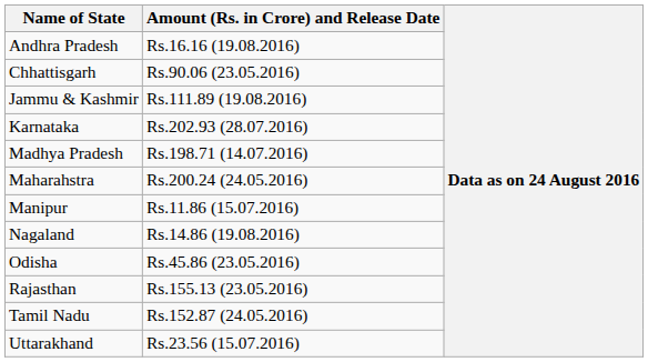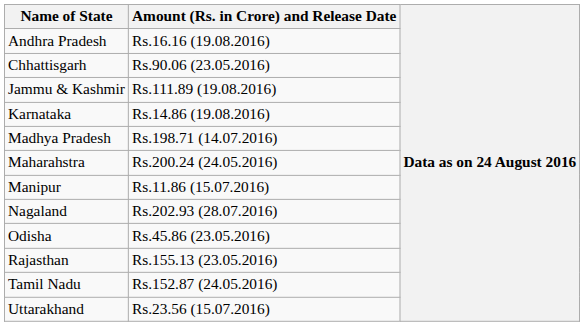 <table class="wikitable">
 <tr>
 <th>Name of State</th>
 <th><strong>Amount (Rs. in Crore) and Release Date</strong></th>
 <th rowspan="13">Data as on 24 August 2016</th>
 </tr>
 <tr>
 <td>Andhra Pradesh</td>
 <td>Rs.16.16 (19.08.2016)</td>
 </tr>
 <tr>
 <td>Chhattisgarh</td>
 <td>Rs.90.06 (23.05.2016)</td>
 </tr>
 <tr>
 <td>Jammu & Kashmir</td>
 <td>Rs.111.89 (19.08.2016)</td>
 </tr>
 <tr>
 <td>Karnataka</td>
-<td>Rs.202.93 (28.07.2016)</td>
+<td>Rs.14.86 (19.08.2016)</td>
 </tr>
 <tr>
 <td>Madhya Pradesh</td>
 <td>Rs.198.71 (14.07.2016)</td>
 </tr>
 <tr>
 <td>Maharahstra</td>
 <td>Rs.200.24 (24.05.2016)</td>
 </tr>
 <tr>
 <td>Manipur</td>
 <td>Rs.11.86 (15.07.2016)</td>
 </tr>
 <tr>
 <td>Nagaland</td>
-<td>Rs.14.86 (19.08.2016)</td>
+<td>Rs.202.93 (28.07.2016)</td>
 </tr>
 <tr>
 <td>Odisha</td>
 <td>Rs.45.86 (23.05.2016)</td>
 </tr>
 <tr>
 <td>Rajasthan</td>
 <td>Rs.155.13 (23.05.2016)</td>
 </tr>
 <tr>
 <td>Tamil Nadu</td>
 <td>Rs.152.87 (24.05.2016)</td>
 </tr>
 <tr>
 <td>Uttarakhand</td>
 <td>Rs.23.56 (15.07.2016)</td>
 </tr>
 </table>
